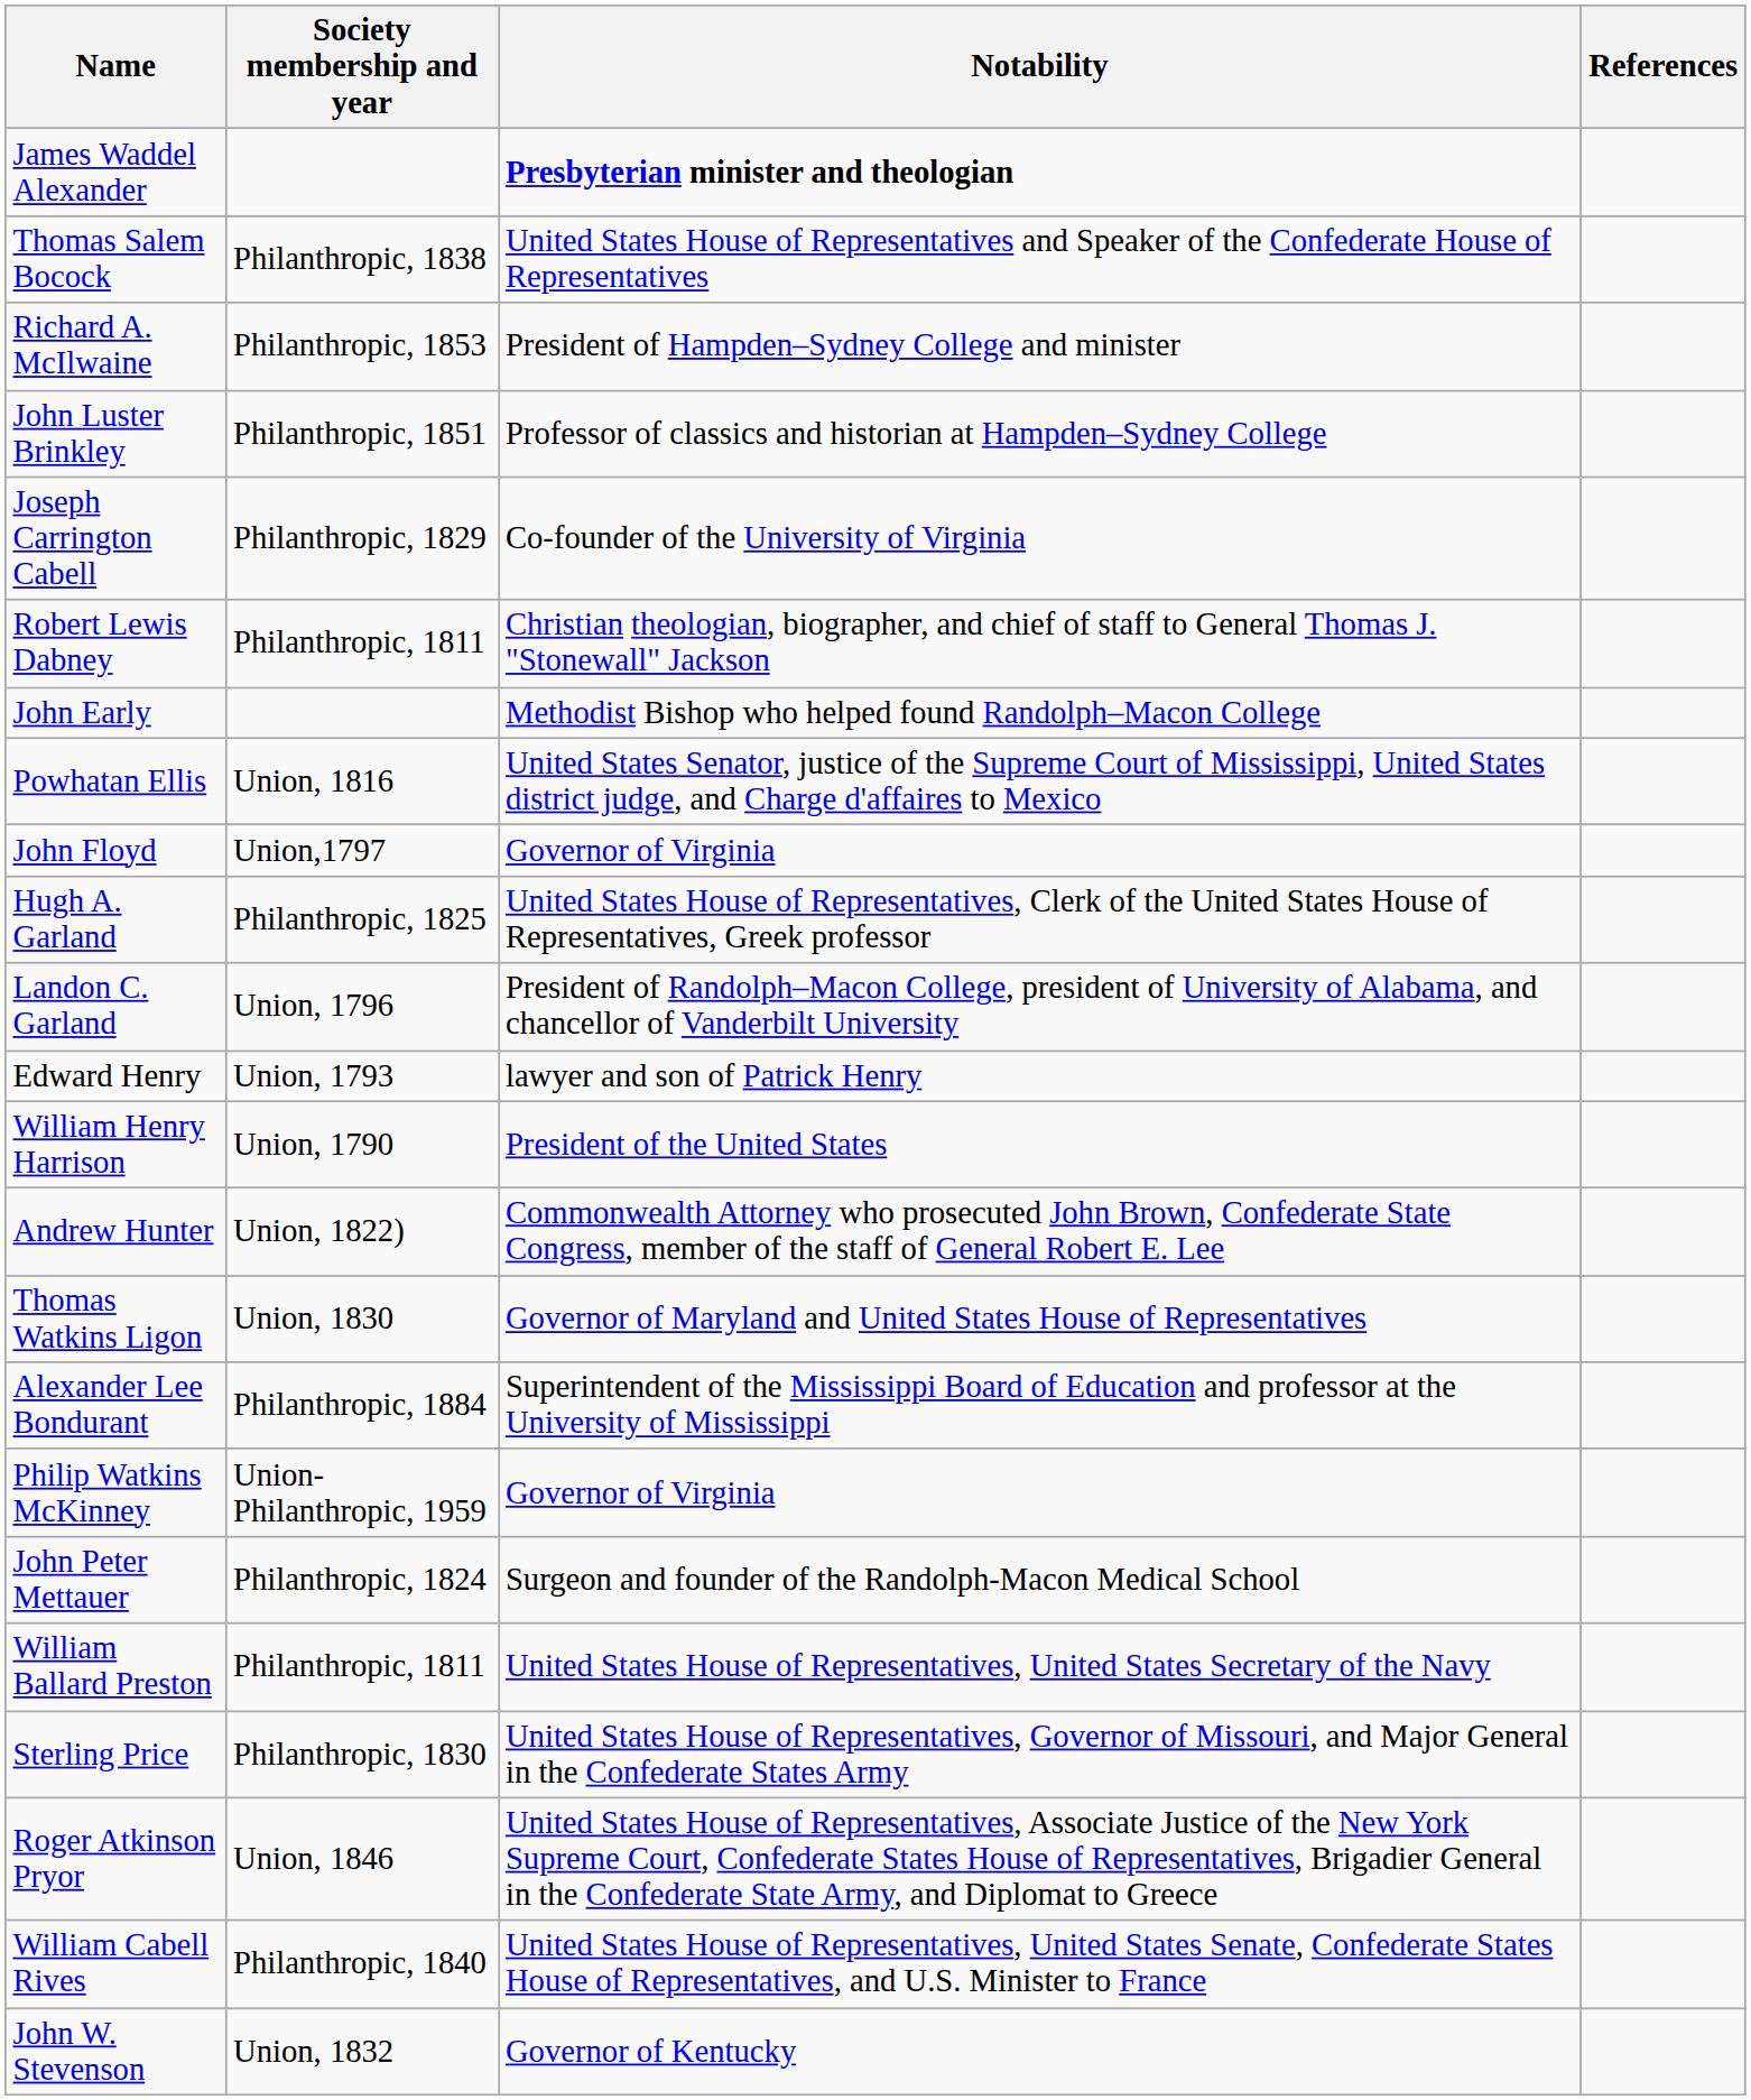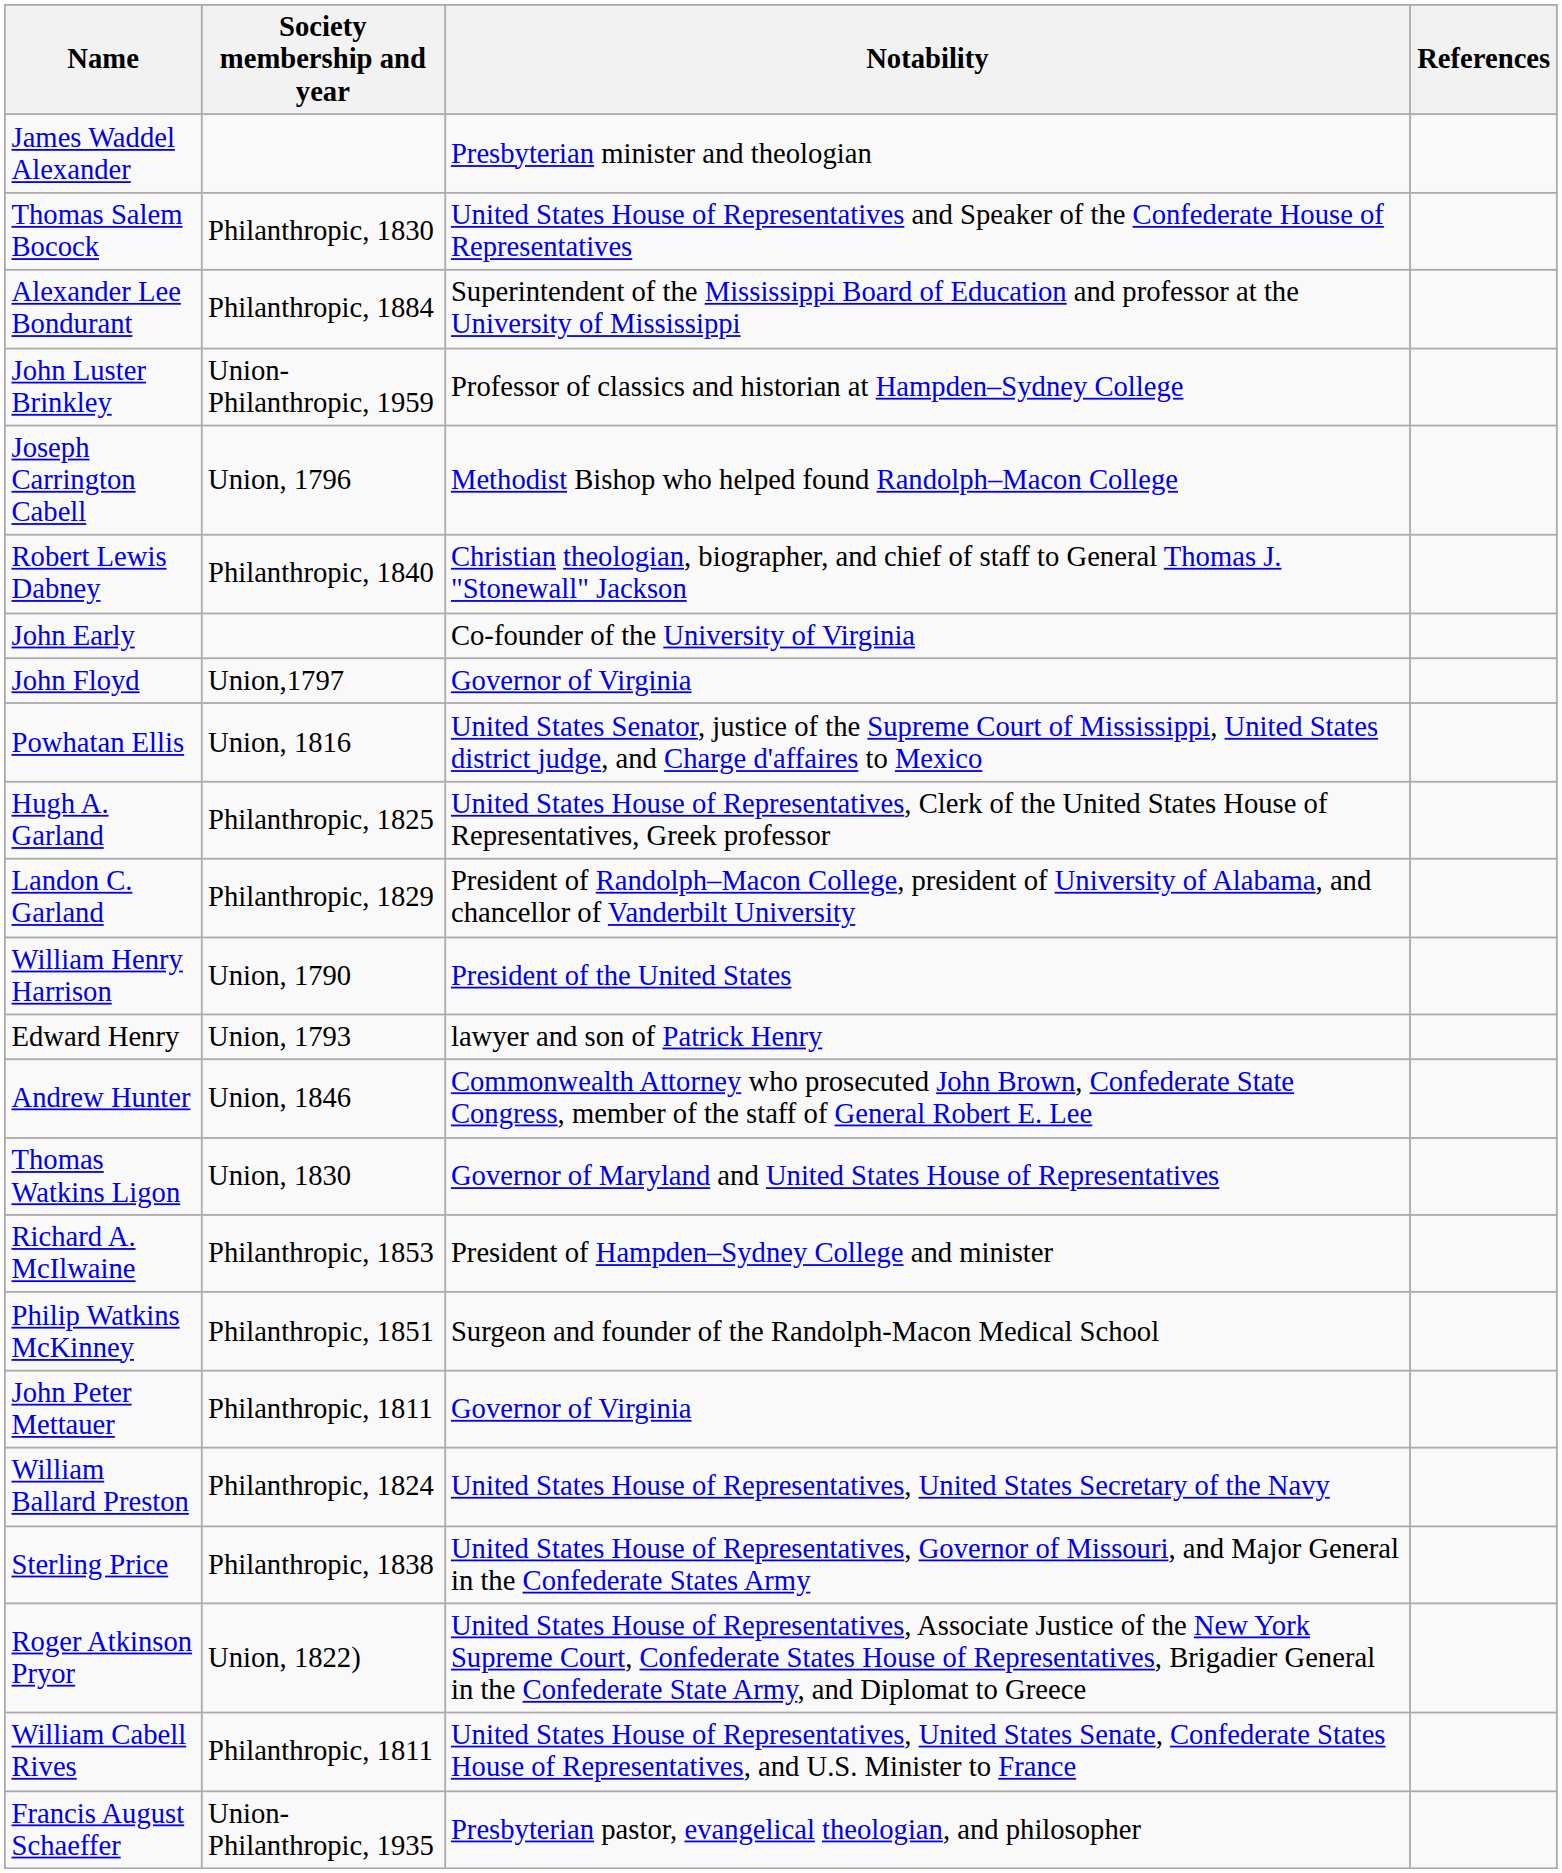 <table class="wikitable sortable">
 <tr>
 <th>Name</th>
 <th>Society membership and year</th>
 <th>Notability</th>
 <th>References</th>
 </tr>
 <tr>
 <td><a href='#'>James Waddel Alexander</a></td>
 <td></td>
-<td><strong><a href='#'>Presbyterian</a> minister and theologian</strong></td>
+<td><a href='#'>Presbyterian</a> minister and theologian</td>
 <td></td>
 </tr>
 <tr>
 <td><a href='#'>Thomas Salem Bocock</a></td>
-<td>Philanthropic, 1838</td>
+<td>Philanthropic, 1830</td>
 <td><a href='#'>United States House of Representatives</a> and Speaker of the <a href='#'>Confederate House of Representatives</a></td>
 <td></td>
 </tr>
 <tr>
-<td><a href='#'>Richard A. McIlwaine</a></td>
-<td>Philanthropic, 1853</td>
-<td>President of <a href='#'>Hampden–Sydney College</a> and minister</td>
+<td><a href='#'>Alexander Lee Bondurant</a></td>
+<td>Philanthropic, 1884</td>
+<td>Superintendent of the <a href='#'>Mississippi Board of Education</a> and professor at the <a href='#'>University of Mississippi</a></td>
 <td></td>
 </tr>
 <tr>
 <td><a href='#'>John Luster Brinkley</a></td>
-<td>Philanthropic, 1851</td>
+<td>Union-Philanthropic, 1959</td>
 <td>Professor of classics and historian at <a href='#'>Hampden–Sydney College</a></td>
 <td></td>
 </tr>
 <tr>
 <td><a href='#'>Joseph Carrington Cabell</a></td>
-<td>Philanthropic, 1829</td>
-<td>Co-founder of the <a href='#'>University of Virginia</a></td>
+<td>Union, 1796</td>
+<td><a href='#'>Methodist</a> Bishop who helped found <a href='#'>Randolph–Macon College</a></td>
 <td></td>
 </tr>
 <tr>
 <td><a href='#'>Robert Lewis Dabney</a></td>
-<td>Philanthropic, 1811</td>
+<td>Philanthropic, 1840</td>
 <td><a href='#'>Christian</a> <a href='#'>theologian</a>, biographer, and chief of staff to General <a href='#'>Thomas J. "Stonewall" Jackson</a></td>
 <td></td>
 </tr>
 <tr>
 <td><a href='#'>John Early</a></td>
 <td></td>
-<td><a href='#'>Methodist</a> Bishop who helped found <a href='#'>Randolph–Macon College</a></td>
+<td>Co-founder of the <a href='#'>University of Virginia</a></td>
+<td></td>
+</tr>
+<tr>
+<td><a href='#'>John Floyd</a></td>
+<td>Union,1797</td>
+<td><a href='#'>Governor of Virginia</a></td>
 <td></td>
 </tr>
 <tr>
 <td><a href='#'>Powhatan Ellis</a></td>
 <td>Union, 1816</td>
 <td><a href='#'>United States Senator</a>, justice of the <a href='#'>Supreme Court of Mississippi</a>, <a href='#'>United States district judge</a>, and <a href='#'>Charge d'affaires</a> to <a href='#'>Mexico</a></td>
-<td></td>
-</tr>
-<tr>
-<td><a href='#'>John Floyd</a></td>
-<td>Union,1797</td>
-<td><a href='#'>Governor of Virginia</a></td>
 <td></td>
 </tr>
 <tr>
 <td><a href='#'>Hugh A. Garland</a></td>
 <td>Philanthropic, 1825</td>
 <td><a href='#'>United States House of Representatives</a>, Clerk of the United States House of Representatives, Greek professor</td>
 <td></td>
 </tr>
 <tr>
 <td><a href='#'>Landon C. Garland</a></td>
-<td>Union, 1796</td>
+<td>Philanthropic, 1829</td>
 <td>President of <a href='#'>Randolph–Macon College</a>, president of <a href='#'>University of Alabama</a>, and chancellor of <a href='#'>Vanderbilt University</a></td>
+<td></td>
+</tr>
+<tr>
+<td><a href='#'>William Henry Harrison</a></td>
+<td>Union, 1790</td>
+<td><a href='#'>President of the United States</a></td>
 <td></td>
 </tr>
 <tr>
 <td>Edward Henry</td>
 <td>Union, 1793</td>
 <td>lawyer and son of <a href='#'>Patrick Henry</a></td>
 <td></td>
 </tr>
 <tr>
-<td><a href='#'>William Henry Harrison</a></td>
-<td>Union, 1790</td>
-<td><a href='#'>President of the United States</a></td>
-<td></td>
-</tr>
-<tr>
 <td><a href='#'>Andrew Hunter</a></td>
-<td>Union, 1822)</td>
+<td>Union, 1846</td>
 <td><a href='#'>Commonwealth Attorney</a> who prosecuted <a href='#'>John Brown</a>, <a href='#'>Confederate State Congress</a>, member of the staff of <a href='#'>General Robert E. Lee</a></td>
 <td></td>
 </tr>
 <tr>
 <td><a href='#'>Thomas Watkins Ligon</a></td>
 <td>Union, 1830</td>
 <td><a href='#'>Governor of Maryland</a> and <a href='#'>United States House of Representatives</a></td>
 <td></td>
 </tr>
 <tr>
-<td><a href='#'>Alexander Lee Bondurant</a></td>
-<td>Philanthropic, 1884</td>
-<td>Superintendent of the <a href='#'>Mississippi Board of Education</a> and professor at the <a href='#'>University of Mississippi</a></td>
+<td><a href='#'>Richard A. McIlwaine</a></td>
+<td>Philanthropic, 1853</td>
+<td>President of <a href='#'>Hampden–Sydney College</a> and minister</td>
 <td></td>
 </tr>
 <tr>
 <td><a href='#'>Philip Watkins McKinney</a></td>
-<td>Union-Philanthropic, 1959</td>
+<td>Philanthropic, 1851</td>
+<td>Surgeon and founder of the Randolph-Macon Medical School</td>
+<td></td>
+</tr>
+<tr>
+<td><a href='#'>John Peter Mettauer</a></td>
+<td>Philanthropic, 1811</td>
 <td><a href='#'>Governor of Virginia</a></td>
 <td></td>
 </tr>
 <tr>
-<td><a href='#'>John Peter Mettauer</a></td>
+<td><a href='#'>William Ballard Preston</a></td>
 <td>Philanthropic, 1824</td>
-<td>Surgeon and founder of the Randolph-Macon Medical School</td>
-<td></td>
-</tr>
-<tr>
-<td><a href='#'>William Ballard Preston</a></td>
-<td>Philanthropic, 1811</td>
 <td><a href='#'>United States House of Representatives</a>, <a href='#'>United States Secretary of the Navy</a></td>
 <td></td>
 </tr>
 <tr>
 <td><a href='#'>Sterling Price</a></td>
-<td>Philanthropic, 1830</td>
+<td>Philanthropic, 1838</td>
 <td><a href='#'>United States House of Representatives</a>, <a href='#'>Governor of Missouri</a>, and Major General in the <a href='#'>Confederate States Army</a></td>
 <td></td>
 </tr>
 <tr>
 <td><a href='#'>Roger Atkinson Pryor</a></td>
-<td>Union, 1846</td>
+<td>Union, 1822)</td>
 <td><a href='#'>United States House of Representatives</a>, Associate Justice of the <a href='#'>New York Supreme Court</a>, <a href='#'>Confederate States House of Representatives</a>, Brigadier General in the <a href='#'>Confederate State Army</a>, and Diplomat to Greece</td>
 <td></td>
 </tr>
 <tr>
 <td><a href='#'>William Cabell Rives</a></td>
-<td>Philanthropic, 1840</td>
+<td>Philanthropic, 1811</td>
 <td><a href='#'>United States House of Representatives</a>, <a href='#'>United States Senate</a>, <a href='#'>Confederate States House of Representatives</a>, and U.S. Minister to <a href='#'>France</a></td>
 <td></td>
 </tr>
 <tr>
-<td><a href='#'>John W. Stevenson</a></td>
-<td>Union, 1832</td>
-<td><a href='#'>Governor of Kentucky</a></td>
+<td><a href='#'>Francis August Schaeffer</a></td>
+<td>Union-Philanthropic, 1935</td>
+<td><a href='#'>Presbyterian</a> pastor, <a href='#'>evangelical</a> <a href='#'>theologian</a>, and philosopher</td>
 <td></td>
 </tr>
 </table>
